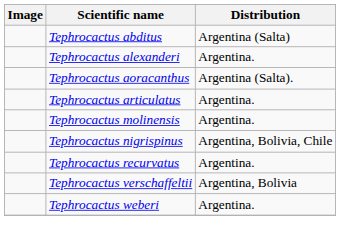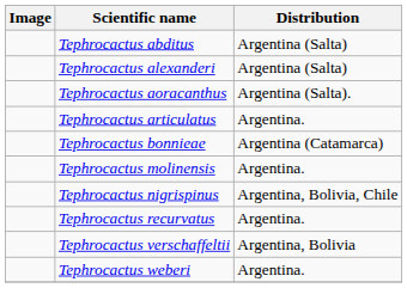 <table class="wikitable sortable">
 <tr>
 <th>Image</th>
 <th>Scientific name</th>
 <th>Distribution</th>
 </tr>
 <tr>
 <td></td>
 <td><em><a href='#'>Tephrocactus abditus</a></em> </td>
 <td>Argentina (Salta)</td>
 </tr>
 <tr>
 <td></td>
 <td><em><a href='#'>Tephrocactus alexanderi</a></em> </td>
-<td>Argentina.</td>
+<td>Argentina (Salta)</td>
 </tr>
 <tr>
 <td></td>
 <td><em><a href='#'>Tephrocactus aoracanthus</a></em> </td>
 <td>Argentina (Salta).</td>
 </tr>
 <tr>
 <td></td>
 <td><em><a href='#'>Tephrocactus articulatus</a></em> </td>
 <td>Argentina.</td>
+</tr>
+<tr>
+<td></td>
+<td><em><a href='#'>Tephrocactus bonnieae</a></em> </td>
+<td>Argentina (Catamarca)</td>
 </tr>
 <tr>
 <td></td>
 <td><em><a href='#'>Tephrocactus molinensis</a></em> </td>
 <td>Argentina.</td>
 </tr>
 <tr>
 <td></td>
 <td><em><a href='#'>Tephrocactus nigrispinus</a></em> </td>
 <td>Argentina, Bolivia, Chile</td>
 </tr>
 <tr>
 <td></td>
 <td><em><a href='#'>Tephrocactus recurvatus</a></em> </td>
 <td>Argentina.</td>
 </tr>
 <tr>
 <td></td>
 <td><em><a href='#'>Tephrocactus verschaffeltii</a></em> </td>
 <td>Argentina, Bolivia</td>
 </tr>
 <tr>
 <td></td>
 <td><em><a href='#'>Tephrocactus weberi</a></em> </td>
 <td>Argentina.</td>
 </tr>
 <tr>
 </tr>
 </table>
